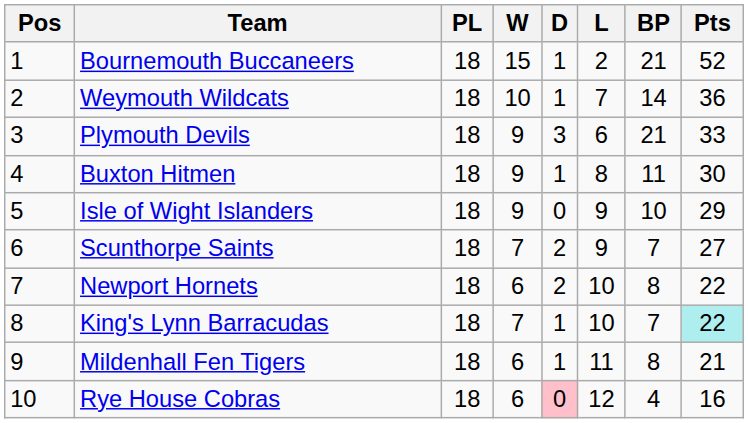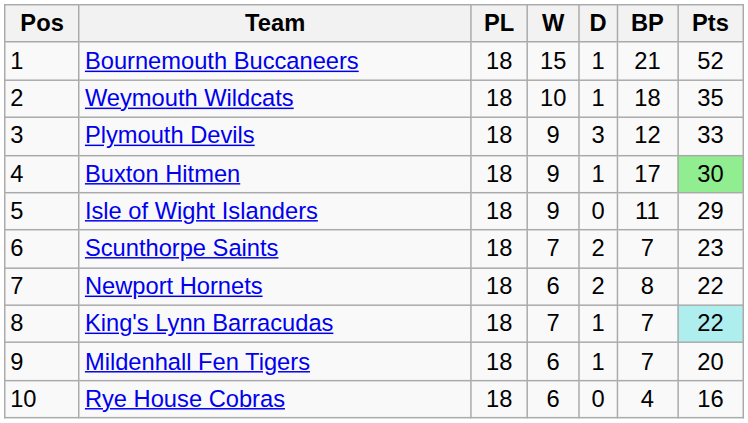 <table class=wikitable width="500">
 <tr>
 <th>Pos</th>
 <th>Team</th>
 <th>PL</th>
 <th>W</th>
 <th>D</th>
-<th>L</th>
 <th>BP</th>
 <th>Pts</th>
 </tr>
 <tr>
 <td>1</td>
 <td><a href='#'>Bournemouth Buccaneers</a></td>
 <td align="center">18</td>
 <td align="center">15</td>
 <td align="center">1</td>
-<td align="center">2</td>
 <td align="center">21</td>
 <td align="center">52</td>
 </tr>
 <tr>
 <td>2</td>
 <td><a href='#'>Weymouth Wildcats</a></td>
 <td align="center">18</td>
 <td align="center">10</td>
 <td align="center">1</td>
-<td align="center">7</td>
-<td align="center">14</td>
-<td align="center">36</td>
+<td align="center">18</td>
+<td align="center">35</td>
 </tr>
 <tr>
 <td>3</td>
 <td><a href='#'>Plymouth Devils</a></td>
 <td align="center">18</td>
 <td align="center">9</td>
 <td align="center">3</td>
-<td align="center">6</td>
-<td align="center">21</td>
+<td align="center">12</td>
 <td align="center">33</td>
 </tr>
 <tr>
 <td>4</td>
 <td><a href='#'>Buxton Hitmen</a></td>
 <td align="center">18</td>
 <td align="center">9</td>
 <td align="center">1</td>
-<td align="center">8</td>
-<td align="center">11</td>
-<td align="center">30</td>
+<td align="center">17</td>
+<td align="center" style="background: lightgreen;">30</td>
 </tr>
 <tr>
 <td>5</td>
 <td><a href='#'>Isle of Wight Islanders</a></td>
 <td align="center">18</td>
 <td align="center">9</td>
 <td align="center">0</td>
-<td align="center">9</td>
-<td align="center">10</td>
+<td align="center">11</td>
 <td align="center">29</td>
 </tr>
 <tr>
 <td>6</td>
 <td><a href='#'>Scunthorpe Saints</a></td>
 <td align="center">18</td>
 <td align="center">7</td>
 <td align="center">2</td>
-<td align="center">9</td>
 <td align="center">7</td>
-<td align="center">27</td>
+<td align="center">23</td>
 </tr>
 <tr>
 <td>7</td>
 <td><a href='#'>Newport Hornets</a></td>
 <td align="center">18</td>
 <td align="center">6</td>
 <td align="center">2</td>
-<td align="center">10</td>
 <td align="center">8</td>
 <td align="center">22</td>
 </tr>
 <tr>
 <td>8</td>
 <td><a href='#'>King's Lynn Barracudas</a></td>
 <td align="center">18</td>
 <td align="center">7</td>
 <td align="center">1</td>
-<td align="center">10</td>
 <td align="center">7</td>
 <td align="center" style="background: paleturquoise;">22</td>
 </tr>
 <tr>
 <td>9</td>
 <td><a href='#'>Mildenhall Fen Tigers</a></td>
 <td align="center">18</td>
 <td align="center">6</td>
 <td align="center">1</td>
-<td align="center">11</td>
-<td align="center">8</td>
-<td align="center">21</td>
+<td align="center">7</td>
+<td align="center">20</td>
 </tr>
 <tr>
 <td>10</td>
 <td><a href='#'>Rye House Cobras</a></td>
 <td align="center">18</td>
 <td align="center">6</td>
-<td align="center" style="background: pink;">0</td>
-<td align="center">12</td>
+<td align="center">0</td>
 <td align="center">4</td>
 <td align="center">16</td>
 </tr>
 </table>
